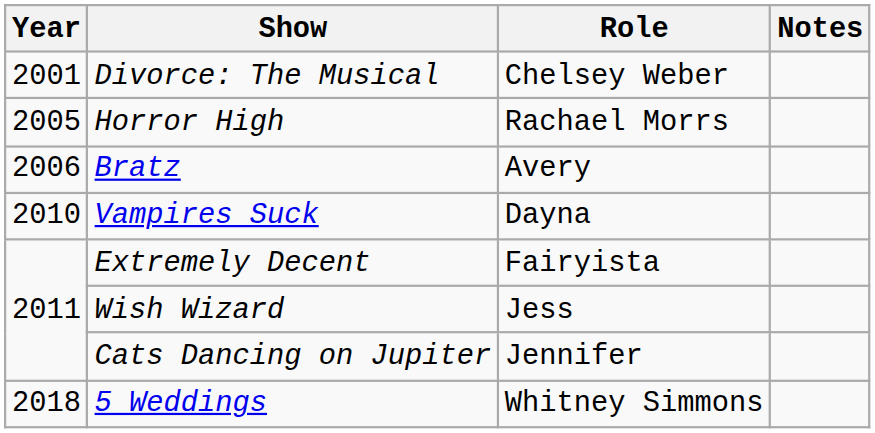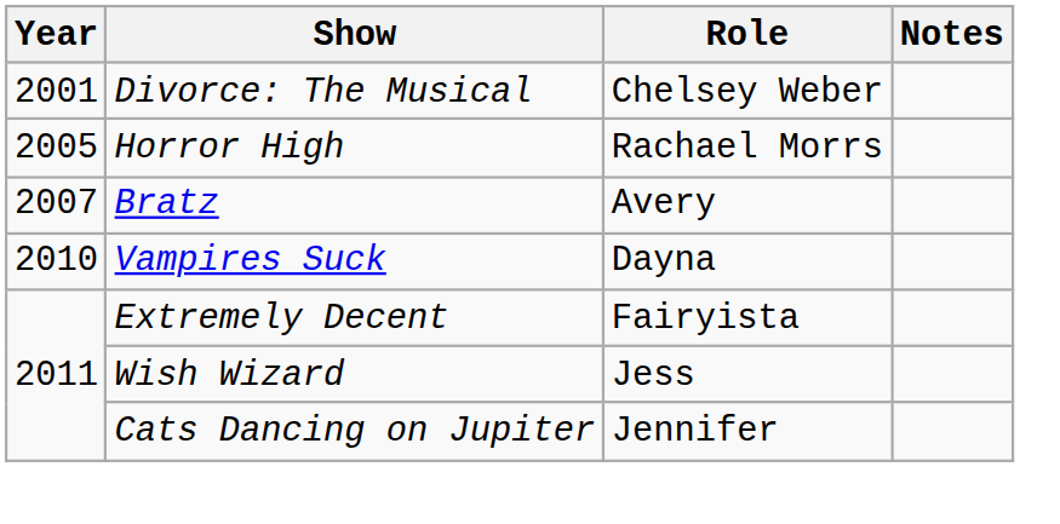 <table class="wikitable sortable">
 <tr>
 <th>Year</th>
 <th>Show</th>
 <th>Role</th>
 <th class="unsortable">Notes</th>
 </tr>
 <tr>
 <td>2001</td>
 <td><em>Divorce: The Musical</em></td>
 <td>Chelsey Weber</td>
 <td></td>
 </tr>
 <tr>
 <td>2005</td>
 <td><em>Horror High</em></td>
 <td>Rachael Morrs</td>
 <td></td>
 </tr>
 <tr>
-<td>2006</td>
+<td>2007</td>
 <td><em><a href='#'>Bratz</a></em></td>
 <td>Avery</td>
 <td></td>
 </tr>
 <tr>
 <td>2010</td>
 <td><em><a href='#'>Vampires Suck</a></em></td>
 <td>Dayna</td>
 <td></td>
 </tr>
 <tr>
 <td rowspan="3">2011</td>
 <td><em>Extremely Decent</em></td>
 <td>Fairyista</td>
 <td></td>
 </tr>
 <tr>
 <td><em>Wish Wizard</em></td>
 <td>Jess</td>
 <td></td>
 </tr>
 <tr>
 <td><em>Cats Dancing on Jupiter</em></td>
 <td>Jennifer</td>
 <td></td>
 </tr>
-<tr>
-<td>2018</td>
-<td><em><a href='#'>5 Weddings</a></em></td>
-<td>Whitney Simmons</td>
-<td></td>
-</tr>
 </table>
